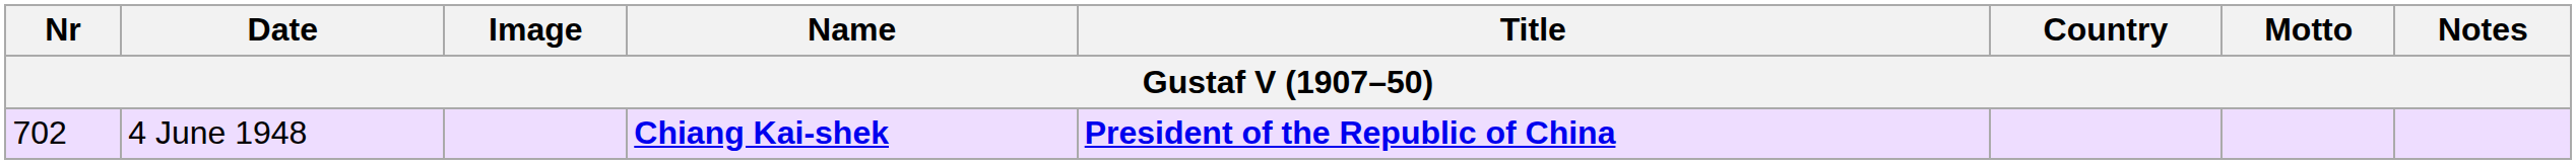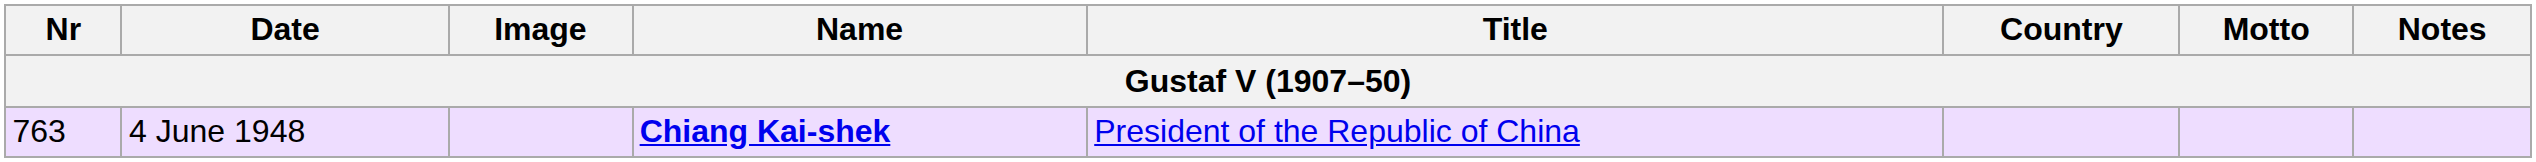 <table class="wikitable" width=100%>
 <tr>
 <th>Nr</th>
 <th>Date</th>
 <th>Image</th>
 <th>Name</th>
 <th>Title</th>
 <th>Country</th>
 <th>Motto</th>
 <th>Notes</th>
 </tr>
 <tr>
 <th colspan=8>Gustaf V (1907–50)</th>
 </tr>
 <tr bgcolor="#EEDDFF">
-<td>702</td>
+<td>763</td>
 <td>4 June 1948</td>
 <td></td>
 <td><strong><a href='#'>Chiang Kai-shek</a></strong></td>
-<td><strong><a href='#'>President of the Republic of China</a></strong></td>
+<td><a href='#'>President of the Republic of China</a></td>
 <td></td>
 <td></td>
 <td> </td>
 </tr>
 <tr>
 </tr>
 </table>
